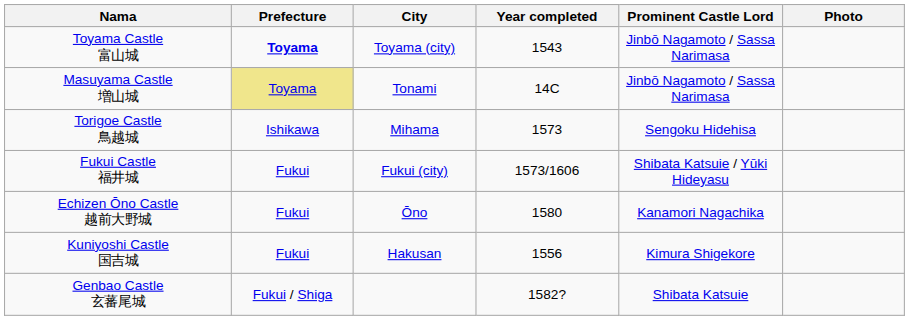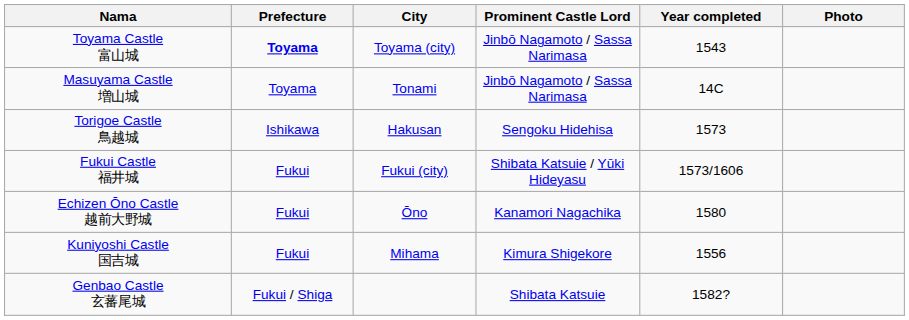 <table class="wikitable" style="text-align:center; font-size:small;">
 <tr>
 <th style="width: 210px;">Nama</th>
 <th style="width: 110px;">Prefecture</th>
 <th style="width: 110px;">City</th>
+<th style="width: 150px;">Prominent Castle Lord</th>
 <th style="width: 130px;">Year completed</th>
-<th style="width: 150px;">Prominent Castle Lord</th>
 <th style="width: 110px;">Photo</th>
 </tr>
 <tr>
 <td><a href='#'>Toyama Castle</a><br>富山城</td>
 <td><strong><a href='#'>Toyama</a></strong></td>
 <td><a href='#'>Toyama (city)</a></td>
+<td><a href='#'>Jinbō Nagamoto</a> / <a href='#'>Sassa Narimasa</a></td>
 <td>1543</td>
-<td><a href='#'>Jinbō Nagamoto</a> / <a href='#'>Sassa Narimasa</a></td>
 <td><br></td>
 </tr>
 <tr>
 <td><a href='#'>Masuyama Castle</a><br>増山城</td>
-<td style="background: khaki;"><a href='#'>Toyama</a></td>
+<td><a href='#'>Toyama</a></td>
 <td><a href='#'>Tonami</a></td>
+<td><a href='#'>Jinbō Nagamoto</a> / <a href='#'>Sassa Narimasa</a></td>
 <td>14C</td>
-<td><a href='#'>Jinbō Nagamoto</a> / <a href='#'>Sassa Narimasa</a></td>
 <td></td>
 </tr>
 <tr>
 <td><a href='#'>Torigoe Castle</a><br>鳥越城</td>
 <td><a href='#'>Ishikawa</a></td>
-<td><a href='#'>Mihama</a></td>
+<td><a href='#'>Hakusan</a></td>
+<td><a href='#'>Sengoku Hidehisa</a></td>
 <td>1573</td>
-<td><a href='#'>Sengoku Hidehisa</a></td>
 <td></td>
 </tr>
 <tr>
 <td><a href='#'>Fukui Castle</a><br>福井城</td>
 <td><a href='#'>Fukui</a></td>
 <td><a href='#'>Fukui (city)</a></td>
+<td><a href='#'>Shibata Katsuie</a> / <a href='#'>Yūki Hideyasu</a></td>
 <td>1573/1606</td>
-<td><a href='#'>Shibata Katsuie</a> / <a href='#'>Yūki Hideyasu</a></td>
 <td></td>
 </tr>
 <tr>
 <td><a href='#'>Echizen Ōno Castle</a><br>越前大野城</td>
 <td><a href='#'>Fukui</a></td>
 <td><a href='#'>Ōno</a></td>
+<td><a href='#'>Kanamori Nagachika</a></td>
 <td>1580</td>
-<td><a href='#'>Kanamori Nagachika</a></td>
 <td></td>
 </tr>
 <tr>
 <td><a href='#'>Kuniyoshi Castle</a><br>国吉城</td>
 <td><a href='#'>Fukui</a></td>
-<td><a href='#'>Hakusan</a></td>
+<td><a href='#'>Mihama</a></td>
+<td><a href='#'>Kimura Shigekore</a></td>
 <td>1556</td>
-<td><a href='#'>Kimura Shigekore</a></td>
 <td></td>
 </tr>
 <tr>
 <td><a href='#'>Genbao Castle</a><br>玄蕃尾城</td>
 <td><a href='#'>Fukui</a> / <a href='#'>Shiga</a></td>
 <td></td>
+<td><a href='#'>Shibata Katsuie</a></td>
 <td>1582?</td>
-<td><a href='#'>Shibata Katsuie</a></td>
 <td></td>
 </tr>
 </table>
